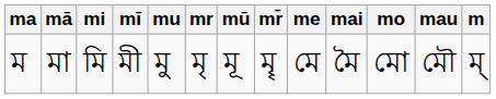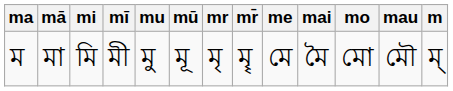 <table class="wikitable">
 <tr>
 <th>ma</th>
 <th>mā</th>
 <th>mi</th>
 <th>mī</th>
 <th>mu</th>
+<th>mū</th>
 <th>mr</th>
-<th>mū</th>
 <th>mr̄</th>
 <th>me</th>
 <th>mai</th>
 <th>mo</th>
 <th>mau</th>
 <th>m</th>
 </tr>
 <tr style="font-size: 150%;">
 <td>ম</td>
 <td>মা</td>
 <td>মি</td>
 <td>মী</td>
 <td>মু</td>
+<td>মূ</td>
 <td>মৃ</td>
-<td>মূ</td>
 <td>মৄ</td>
 <td>মে</td>
 <td>মৈ</td>
 <td>মো</td>
 <td>মৌ</td>
 <td>ম্</td>
 </tr>
 </table>
